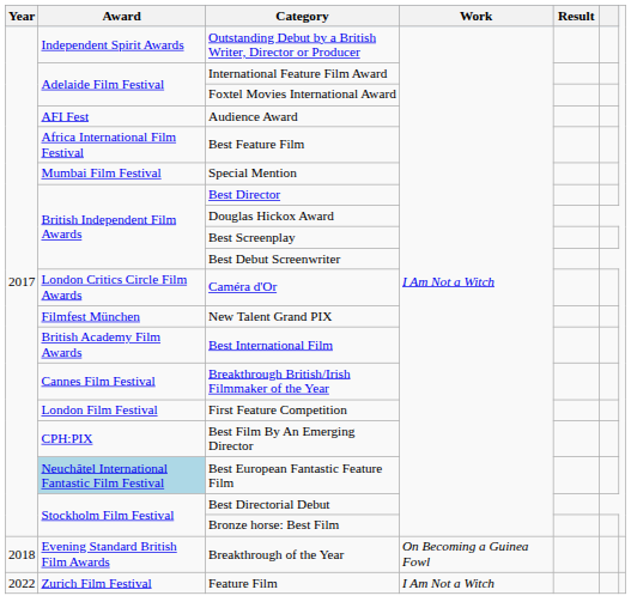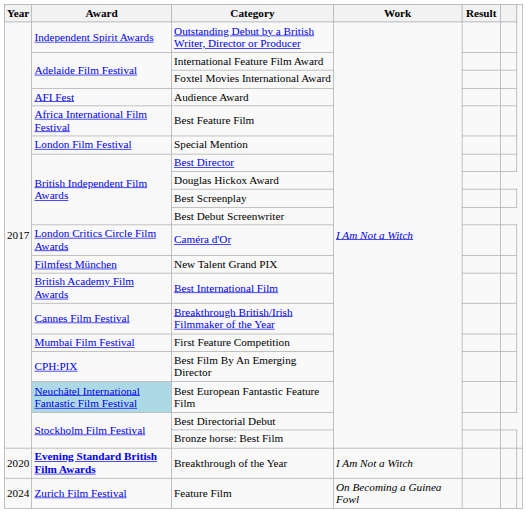 <table class="wikitable sortable">
 <tr style="background:#b0c4de; text-align:center;">
 <th style="width:2em;">Year</th>
 <th style="width:12em;">Award</th>
 <th style="width:14em;">Category</th>
 <th style="width:11em;">Work</th>
 <th style="width:3em;">Result</th>
 <th style="width:1em;" scope="col" class="unsortable"></th>
 </tr>
 <tr>
 <td rowspan="19">2017</td>
 <td><a href='#'>Independent Spirit Awards</a></td>
 <td><a href='#'>Outstanding Debut by a British Writer, Director or Producer</a></td>
 <td rowspan="19"><em><a href='#'>I Am Not a Witch</a></em></td>
 <td></td>
 <td></td>
 </tr>
 <tr>
 <td rowspan="2"><a href='#'>Adelaide Film Festival</a></td>
 <td>International Feature Film Award</td>
 <td></td>
 <td></td>
 </tr>
 <tr>
 <td>Foxtel Movies International Award</td>
 <td></td>
 <td></td>
 </tr>
 <tr>
 <td><a href='#'>AFI Fest</a></td>
 <td>Audience Award</td>
 <td></td>
 <td></td>
 </tr>
 <tr>
 <td><a href='#'>Africa International Film Festival</a></td>
 <td>Best Feature Film</td>
 <td></td>
 <td></td>
 </tr>
 <tr>
-<td><a href='#'>Mumbai Film Festival</a></td>
+<td><a href='#'>London Film Festival</a></td>
 <td>Special Mention</td>
 <td></td>
 <td></td>
 </tr>
 <tr>
 <td rowspan="4"><a href='#'>British Independent Film Awards</a></td>
 <td><a href='#'>Best Director</a></td>
 <td></td>
 <td></td>
 </tr>
 <tr>
 <td>Douglas Hickox Award</td>
 <td></td>
 </tr>
 <tr>
 <td>Best Screenplay</td>
 <td></td>
 <td></td>
 </tr>
 <tr>
 <td colspan=1>Best Debut Screenwriter</td>
 <td></td>
 </tr>
 <tr>
 <td><a href='#'>London Critics Circle Film Awards</a></td>
 <td><a href='#'>Caméra d'Or</a></td>
 <td></td>
 <td></td>
 </tr>
 <tr>
 <td><a href='#'>Filmfest München</a></td>
 <td>New Talent Grand PIX</td>
 <td></td>
 <td></td>
 </tr>
 <tr>
 <td><a href='#'>British Academy Film Awards</a></td>
 <td><a href='#'>Best International Film</a></td>
 <td></td>
 <td></td>
 </tr>
 <tr>
 <td><a href='#'>Cannes Film Festival</a></td>
 <td><a href='#'>Breakthrough British/Irish Filmmaker of the Year</a></td>
 <td></td>
 <td></td>
 </tr>
 <tr>
-<td><a href='#'>London Film Festival</a></td>
+<td><a href='#'>Mumbai Film Festival</a></td>
 <td>First Feature Competition</td>
 <td></td>
 <td></td>
 </tr>
 <tr>
 <td><a href='#'>CPH:PIX</a></td>
 <td>Best Film By An Emerging Director</td>
 <td></td>
 <td></td>
 </tr>
 <tr>
 <td style="background: lightblue;"><a href='#'>Neuchâtel International Fantastic Film Festival</a></td>
 <td>Best European Fantastic Feature Film</td>
 <td></td>
 <td></td>
 </tr>
 <tr>
 <td rowspan="2"><a href='#'>Stockholm Film Festival</a></td>
 <td>Best Directorial Debut</td>
 <td></td>
 </tr>
 <tr>
 <td>Bronze horse: Best Film</td>
 <td></td>
 <td></td>
 </tr>
 <tr>
-<td colspan="1">2018</td>
-<td><a href='#'>Evening Standard British Film Awards</a></td>
+<td colspan="1">2020</td>
+<td><strong><a href='#'>Evening Standard British Film Awards</a></strong></td>
 <td>Breakthrough of the Year</td>
-<td><em>On Becoming a Guinea Fowl</em></td>
+<td><em>I Am Not a Witch</em></td>
 <td></td>
 <td></td>
 <td></td>
 </tr>
 <tr>
-<td colspan="1">2022</td>
+<td colspan="1">2024</td>
 <td><a href='#'>Zurich Film Festival</a></td>
 <td>Feature Film</td>
-<td><em>I Am Not a Witch</em></td>
+<td><em>On Becoming a Guinea Fowl</em></td>
 <td></td>
 <td></td>
 </tr>
 </table>
